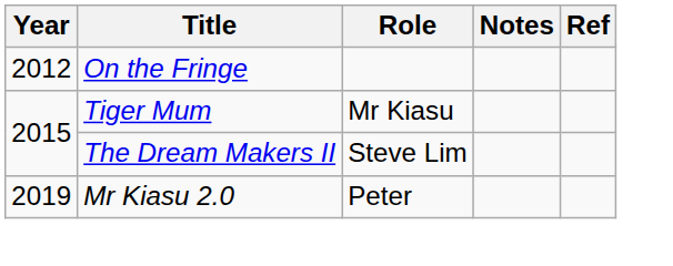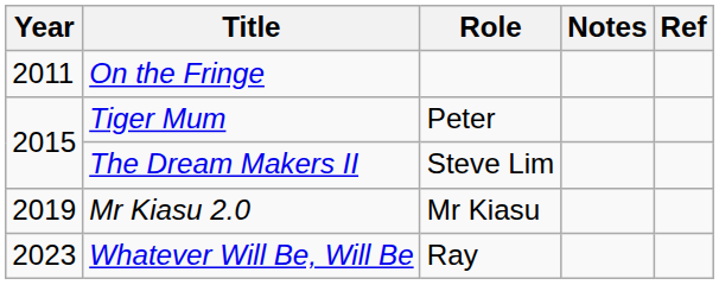 <table class="wikitable sortable">
 <tr>
 <th>Year</th>
 <th>Title</th>
 <th>Role</th>
 <th class="unsortable">Notes</th>
 <th class="unsortable">Ref</th>
 </tr>
 <tr>
-<td>2012</td>
+<td>2011</td>
 <td><em><a href='#'>On the Fringe</a></em></td>
 <td></td>
 <td></td>
 <td></td>
 </tr>
 <tr>
 <td rowspan=2>2015</td>
 <td><em><a href='#'>Tiger Mum</a></em></td>
-<td>Mr Kiasu</td>
+<td>Peter</td>
 <td></td>
 <td></td>
 </tr>
 <tr>
 <td><em><a href='#'>The Dream Makers II</a></em></td>
 <td>Steve Lim</td>
 <td></td>
 <td></td>
 </tr>
 <tr>
 <td>2019</td>
 <td><em>Mr Kiasu 2.0</em></td>
-<td>Peter</td>
+<td>Mr Kiasu</td>
+<td></td>
+<td></td>
+</tr>
+<tr>
+<td>2023</td>
+<td><em><a href='#'>Whatever Will Be, Will Be</a></em></td>
+<td>Ray</td>
 <td></td>
 <td></td>
 </tr>
 </table>
